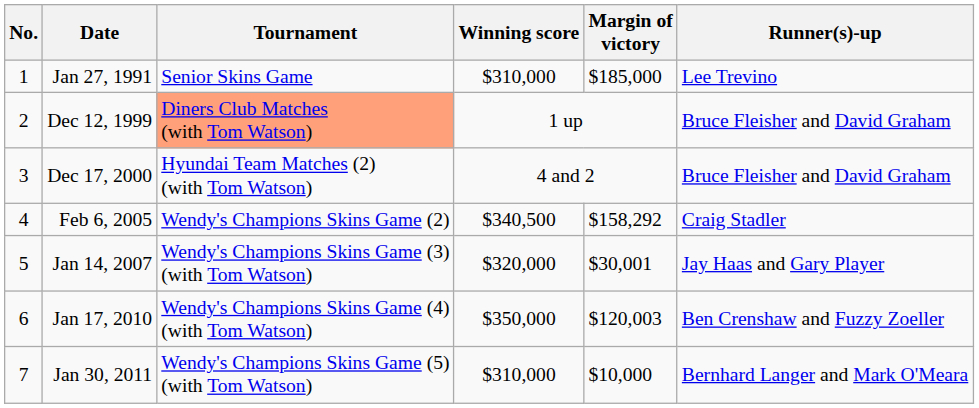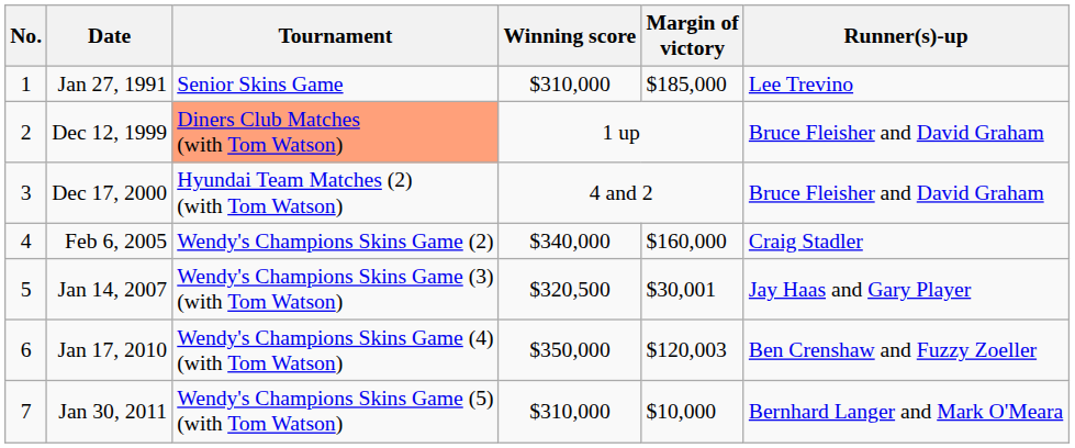 <table class="wikitable" style="font-size:95%;">
 <tr>
 <th>No.</th>
 <th>Date</th>
 <th>Tournament</th>
 <th>Winning score</th>
 <th>Margin of<br>victory</th>
 <th>Runner(s)-up</th>
 </tr>
 <tr>
 <td align=center>1</td>
 <td align=right>Jan 27, 1991</td>
 <td><a href='#'>Senior Skins Game</a></td>
 <td align=center>$310,000</td>
 <td>$185,000</td>
 <td> <a href='#'>Lee Trevino</a></td>
 </tr>
 <tr>
 <td align=center>2</td>
 <td align=right>Dec 12, 1999</td>
 <td style="background: lightsalmon;"><a href='#'>Diners Club Matches</a><br>(with  <a href='#'>Tom Watson</a>)</td>
 <td colspan=2 align=center>1 up</td>
 <td> <a href='#'>Bruce Fleisher</a> and  <a href='#'>David Graham</a></td>
 </tr>
 <tr>
 <td align=center>3</td>
 <td align=right>Dec 17, 2000</td>
 <td><a href='#'>Hyundai Team Matches</a> (2)<br>(with  <a href='#'>Tom Watson</a>)</td>
 <td colspan=2 align=center>4 and 2</td>
 <td> <a href='#'>Bruce Fleisher</a> and  <a href='#'>David Graham</a></td>
 </tr>
 <tr>
 <td align=center>4</td>
 <td align=right>Feb 6, 2005</td>
 <td><a href='#'>Wendy's Champions Skins Game</a> (2)</td>
-<td align=center>$340,500</td>
-<td>$158,292</td>
+<td align=center>$340,000</td>
+<td>$160,000</td>
 <td> <a href='#'>Craig Stadler</a></td>
 </tr>
 <tr>
 <td align=center>5</td>
 <td align=right>Jan 14, 2007</td>
 <td><a href='#'>Wendy's Champions Skins Game</a> (3)<br>(with  <a href='#'>Tom Watson</a>)</td>
-<td align=center>$320,000</td>
+<td align=center>$320,500</td>
 <td>$30,001</td>
 <td> <a href='#'>Jay Haas</a> and  <a href='#'>Gary Player</a></td>
 </tr>
 <tr>
 <td align=center>6</td>
 <td align=right>Jan 17, 2010</td>
 <td><a href='#'>Wendy's Champions Skins Game</a> (4)<br>(with  <a href='#'>Tom Watson</a>)</td>
 <td align=center>$350,000</td>
 <td>$120,003</td>
 <td> <a href='#'>Ben Crenshaw</a> and  <a href='#'>Fuzzy Zoeller</a></td>
 </tr>
 <tr>
 <td align=center>7</td>
 <td align=right>Jan 30, 2011</td>
 <td><a href='#'>Wendy's Champions Skins Game</a> (5)<br>(with  <a href='#'>Tom Watson</a>)</td>
 <td align=center>$310,000</td>
 <td>$10,000</td>
 <td> <a href='#'>Bernhard Langer</a> and  <a href='#'>Mark O'Meara</a></td>
 </tr>
 </table>
